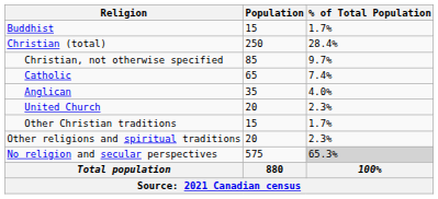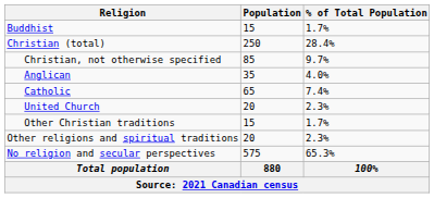 <table class="wikitable">
 <tr>
 <th>Religion</th>
 <th>Population</th>
 <th>% of Total Population</th>
 </tr>
 <tr>
 <td><a href='#'>Buddhist</a></td>
 <td>15</td>
 <td>1.7%</td>
 </tr>
 <tr>
 <td><a href='#'>Christian</a> (total)</td>
 <td>250</td>
 <td>28.4%</td>
 </tr>
 <tr>
 <td style="padding-left: 2em;">Christian, not otherwise specified</td>
 <td>85</td>
 <td>9.7%</td>
 </tr>
 <tr>
+<td style="padding-left: 2em;"><a href='#'>Anglican</a></td>
+<td>35</td>
+<td>4.0%</td>
+</tr>
+<tr>
 <td style="padding-left: 2em;"><a href='#'>Catholic</a></td>
 <td>65</td>
 <td>7.4%</td>
-</tr>
-<tr>
-<td style="padding-left: 2em;"><a href='#'>Anglican</a></td>
-<td>35</td>
-<td>4.0%</td>
 </tr>
 <tr>
 <td style="padding-left: 2em;"><a href='#'>United Church</a></td>
 <td>20</td>
 <td>2.3%</td>
 </tr>
 <tr>
 <td style="padding-left: 2em;">Other Christian traditions</td>
 <td>15</td>
 <td>1.7%</td>
 </tr>
 <tr>
 <td>Other religions and <a href='#'>spiritual</a> traditions</td>
 <td>20</td>
 <td>2.3%</td>
 </tr>
 <tr>
 <td><a href='#'>No religion</a> and <a href='#'>secular</a> perspectives</td>
 <td>575</td>
-<td style="background: lightgrey;">65.3%</td>
+<td>65.3%</td>
 </tr>
 <tr>
 <th><strong><em>Total population</em></strong></th>
 <th>880</th>
 <th><strong><em>100%</em></strong></th>
 </tr>
 <tr>
 <th colspan="3">Source: <a href='#'>2021 Canadian census</a></th>
 </tr>
 </table>
